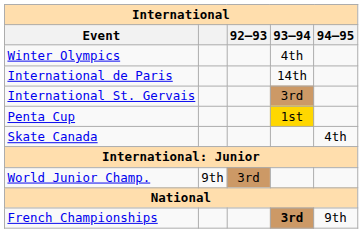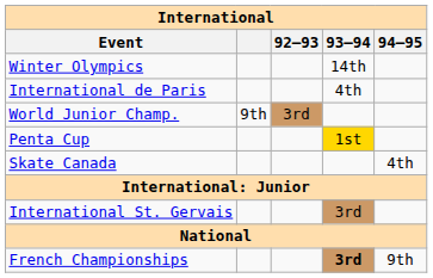 <table class="wikitable" style="text-align:center">
 <tr>
 <th style="background-color: #ffdead; " colspan=5 align=center>International</th>
 </tr>
 <tr>
 <th>Event</th>
 <th></th>
 <th>92–93</th>
 <th>93–94</th>
 <th>94–95</th>
 </tr>
 <tr>
 <td align=left><a href='#'>Winter Olympics</a></td>
 <td></td>
 <td></td>
-<td>4th</td>
+<td>14th</td>
 <td></td>
 </tr>
 <tr>
 <td align=left><a href='#'>International de Paris</a></td>
 <td></td>
 <td></td>
-<td>14th</td>
+<td>4th</td>
 <td></td>
 </tr>
 <tr>
-<td align=left><a href='#'>International St. Gervais</a></td>
+<td align=left><a href='#'>World Junior Champ.</a></td>
+<td>9th</td>
+<td bgcolor=cc9966>3rd</td>
 <td></td>
-<td></td>
-<td bgcolor=cc9966>3rd</td>
 <td></td>
 </tr>
 <tr>
 <td align=left><a href='#'>Penta Cup</a></td>
 <td></td>
 <td></td>
 <td bgcolor=gold>1st</td>
 <td></td>
 </tr>
 <tr>
 <td align=left><a href='#'>Skate Canada</a></td>
 <td></td>
 <td></td>
 <td></td>
 <td>4th</td>
 </tr>
 <tr>
 <th style="background-color: #ffdead; " colspan=5 align=center>International: Junior</th>
 </tr>
 <tr>
-<td align=left><a href='#'>World Junior Champ.</a></td>
-<td>9th</td>
+<td align=left><a href='#'>International St. Gervais</a></td>
+<td></td>
+<td></td>
 <td bgcolor=cc9966>3rd</td>
-<td></td>
 <td></td>
 </tr>
 <tr>
 <th style="background-color: #ffdead; " colspan=5 align=center>National</th>
 </tr>
 <tr>
 <td align=left><a href='#'>French Championships</a></td>
 <td></td>
 <td></td>
 <td bgcolor=cc9966><strong>3rd</strong></td>
 <td>9th</td>
 </tr>
 </table>
